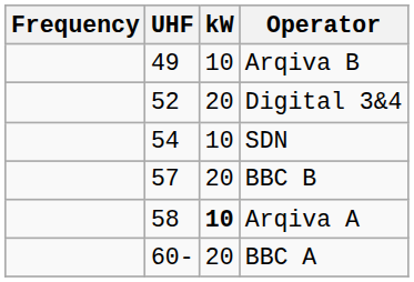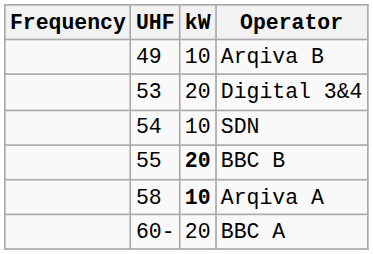 <table class="wikitable sortable">
 <tr>
 <th>Frequency</th>
 <th>UHF</th>
 <th>kW</th>
 <th>Operator</th>
 </tr>
 <tr>
 <td></td>
 <td>49</td>
 <td>10</td>
 <td>Arqiva B</td>
 </tr>
 <tr>
 <td></td>
-<td>52</td>
+<td>53</td>
 <td>20</td>
 <td>Digital 3&4</td>
 </tr>
 <tr>
 <td></td>
 <td>54</td>
 <td>10</td>
 <td>SDN</td>
 </tr>
 <tr>
 <td></td>
-<td>57</td>
-<td>20</td>
+<td>55</td>
+<td><strong>20</strong></td>
 <td>BBC B</td>
 </tr>
 <tr>
 <td></td>
 <td>58</td>
 <td><strong>10</strong></td>
 <td>Arqiva A</td>
 </tr>
 <tr>
 <td></td>
 <td>60-</td>
 <td>20</td>
 <td>BBC A</td>
 </tr>
 </table>
